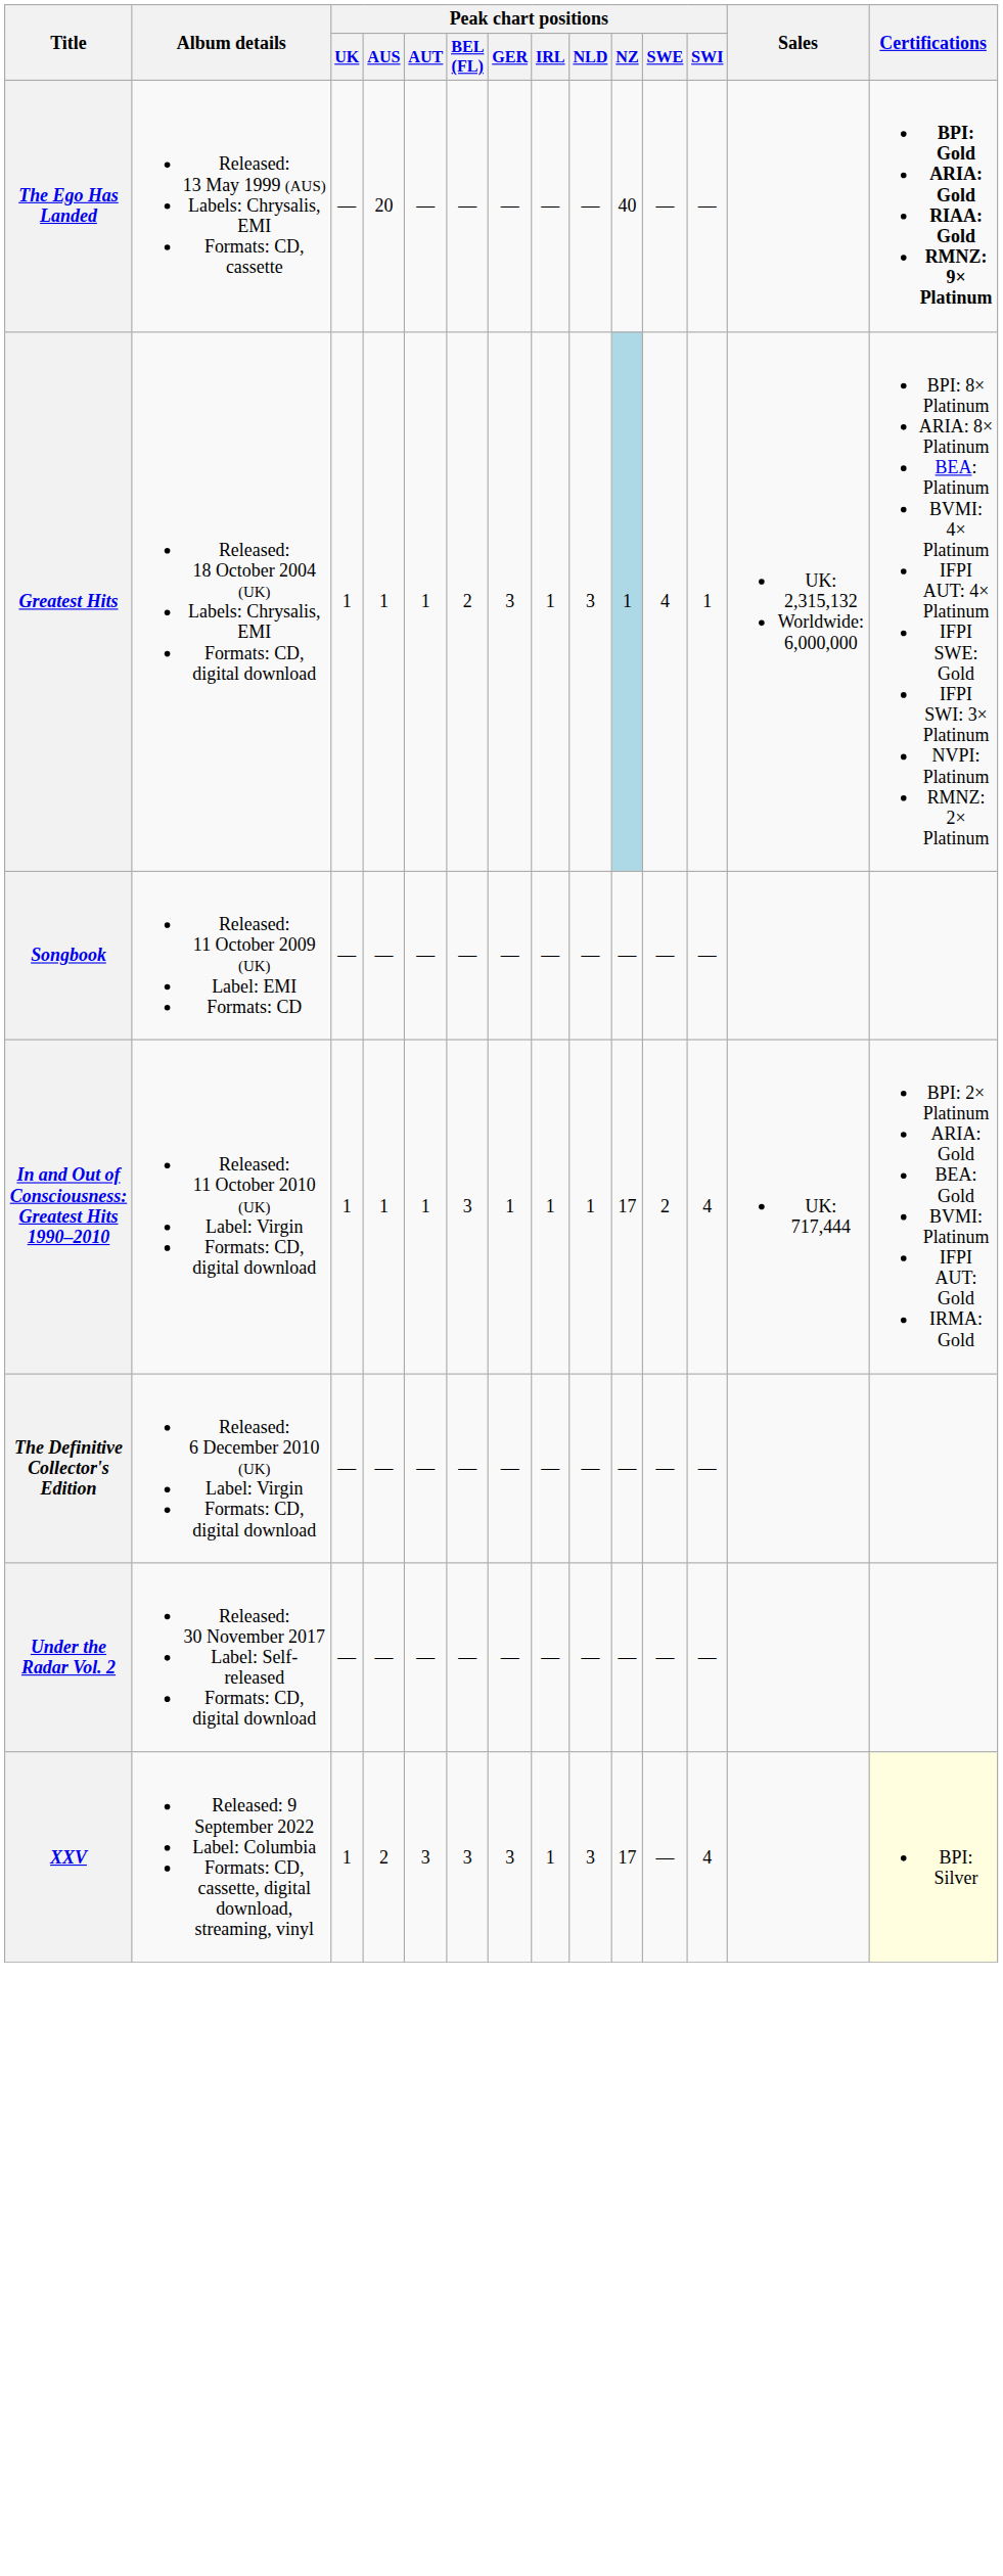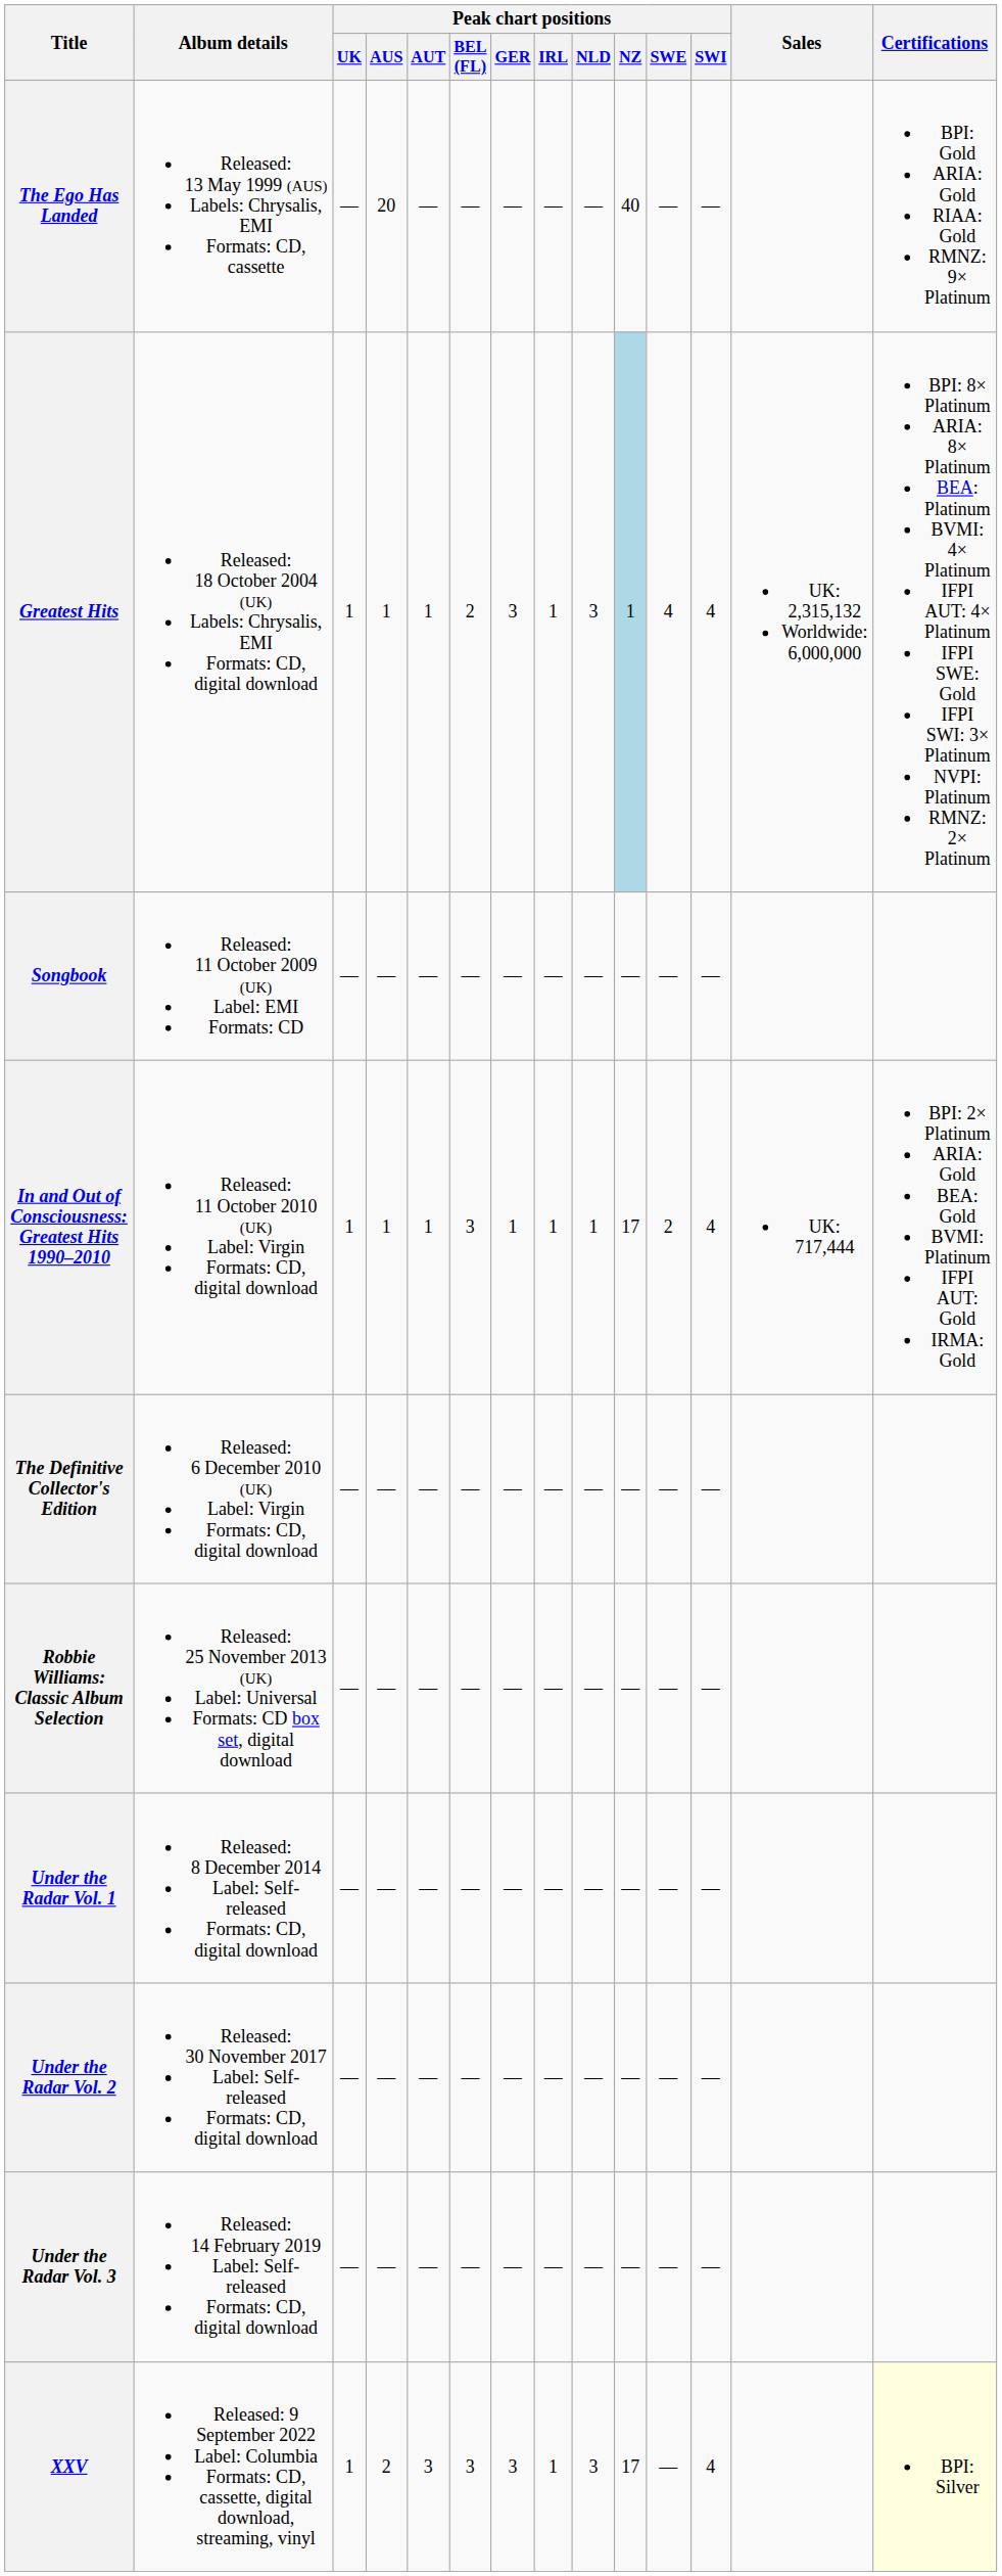 <table class="wikitable plainrowheaders" style="text-align:center;" border="1">
 <tr>
 <th scope="col" rowspan="2" style="width:14em;">Title</th>
 <th scope="col" rowspan="2" style="width:19em;">Album details</th>
 <th scope="col" colspan="10">Peak chart positions</th>
 <th scope="col" rowspan="2" style="width:11em;">Sales</th>
 <th scope="col" rowspan="2" style="width:14em;"><a href='#'>Certifications</a></th>
 </tr>
 <tr>
 <th scope="col" style="width:3em;font-size:90%;"><a href='#'>UK</a><br></th>
 <th scope="col" style="width:3em;font-size:90%;"><a href='#'>AUS</a><br></th>
 <th scope="col" style="width:3em;font-size:90%;"><a href='#'>AUT</a><br></th>
 <th scope="col" style="width:3em;font-size:90%;"><a href='#'>BEL<br>(FL)</a><br></th>
 <th scope="col" style="width:3em;font-size:90%;"><a href='#'>GER</a><br></th>
 <th scope="col" style="width:3em;font-size:90%;"><a href='#'>IRL</a><br></th>
 <th scope="col" style="width:3em;font-size:90%;"><a href='#'>NLD</a><br></th>
 <th scope="col" style="width:3em;font-size:90%;"><a href='#'>NZ</a><br></th>
 <th scope="col" style="width:3em;font-size:90%;"><a href='#'>SWE</a><br></th>
 <th scope="col" style="width:3em;font-size:90%;"><a href='#'>SWI</a><br></th>
 </tr>
 <tr>
 <th scope="row"><em><a href='#'>The Ego Has Landed</a></em></th>
 <td><br><ul><li>Released: 13 May 1999 <small>(AUS)</small></li><li>Labels: Chrysalis, EMI</li><li>Formats: CD, cassette</li></ul></td>
 <td>—</td>
 <td>20</td>
 <td>—</td>
 <td>—</td>
 <td>—</td>
 <td>—</td>
 <td>—</td>
 <td>40</td>
 <td>—</td>
 <td>—</td>
 <td></td>
-<td><strong><br><ul><li>BPI: Gold</li><li>ARIA: Gold</li><li>RIAA: Gold </li><li>RMNZ: 9× Platinum</li></ul></strong></td>
+<td><br><ul><li>BPI: Gold</li><li>ARIA: Gold</li><li>RIAA: Gold </li><li>RMNZ: 9× Platinum</li></ul></td>
 </tr>
 <tr>
 <th scope="row"><em><a href='#'>Greatest Hits</a></em></th>
 <td><br><ul><li>Released: 18 October 2004 <small>(UK)</small></li><li>Labels: Chrysalis, EMI</li><li>Formats: CD, digital download</li></ul></td>
 <td>1</td>
 <td>1</td>
 <td>1</td>
 <td>2</td>
 <td>3</td>
 <td>1</td>
 <td>3</td>
 <td style="background: lightblue;">1</td>
 <td>4</td>
-<td>1</td>
+<td>4</td>
 <td><br><ul><li>UK: 2,315,132</li><li>Worldwide: 6,000,000</li></ul></td>
 <td><br><ul><li>BPI: 8× Platinum</li><li>ARIA: 8× Platinum</li><li><a href='#'>BEA</a>: Platinum</li><li>BVMI: 4× Platinum</li><li>IFPI AUT: 4× Platinum</li><li>IFPI SWE: Gold</li><li>IFPI SWI: 3× Platinum</li><li>NVPI: Platinum</li><li>RMNZ: 2× Platinum</li></ul></td>
 </tr>
 <tr>
 <th scope="row"><em><a href='#'>Songbook</a></em></th>
 <td><br><ul><li>Released: 11 October 2009 <small>(UK)</small></li><li>Label: EMI</li><li>Formats: CD</li></ul></td>
 <td>—</td>
 <td>—</td>
 <td>—</td>
 <td>—</td>
 <td>—</td>
 <td>—</td>
 <td>—</td>
 <td>—</td>
 <td>—</td>
 <td>—</td>
 <td></td>
 <td></td>
 </tr>
 <tr>
 <th scope="row"><em><a href='#'>In and Out of Consciousness: Greatest Hits 1990–2010</a></em></th>
 <td><br><ul><li>Released: 11 October 2010 <small>(UK)</small></li><li>Label: Virgin</li><li>Formats: CD, digital download</li></ul></td>
 <td>1</td>
 <td>1</td>
 <td>1</td>
 <td>3</td>
 <td>1</td>
 <td>1</td>
 <td>1</td>
 <td>17</td>
 <td>2</td>
 <td>4</td>
 <td><br><ul><li>UK: 717,444</li></ul></td>
 <td><br><ul><li>BPI: 2× Platinum</li><li>ARIA: Gold</li><li>BEA: Gold</li><li>BVMI: Platinum</li><li>IFPI AUT: Gold</li><li>IRMA: Gold</li></ul></td>
 </tr>
 <tr>
 <th scope="row"><em>The Definitive Collector's Edition</em></th>
 <td><br><ul><li>Released: 6 December 2010 <small>(UK)</small></li><li>Label: Virgin</li><li>Formats: CD, digital download</li></ul></td>
 <td>—</td>
 <td>—</td>
 <td>—</td>
 <td>—</td>
 <td>—</td>
 <td>—</td>
 <td>—</td>
 <td>—</td>
 <td>—</td>
 <td>—</td>
 <td></td>
 <td></td>
 </tr>
 <tr>
+<th scope="row"><em>Robbie Williams: <br>Classic Album Selection</em></th>
+<td><br><ul><li>Released: 25 November 2013 <small>(UK)</small></li><li>Label: Universal</li><li>Formats: CD <a href='#'>box set</a>, digital download</li></ul></td>
+<td>—</td>
+<td>—</td>
+<td>—</td>
+<td>—</td>
+<td>—</td>
+<td>—</td>
+<td>—</td>
+<td>—</td>
+<td>—</td>
+<td>—</td>
+<td></td>
+<td></td>
+</tr>
+<tr>
+<th scope="row"><em><a href='#'>Under the Radar Vol. 1</a></em></th>
+<td><br><ul><li>Released: 8 December 2014</li><li>Label: Self-released</li><li>Formats: CD, digital download</li></ul></td>
+<td>—</td>
+<td>—</td>
+<td>—</td>
+<td>—</td>
+<td>—</td>
+<td>—</td>
+<td>—</td>
+<td>—</td>
+<td>—</td>
+<td>—</td>
+<td></td>
+<td></td>
+</tr>
+<tr>
 <th scope="row"><em><a href='#'>Under the Radar Vol. 2</a></em></th>
 <td><br><ul><li>Released: 30 November 2017</li><li>Label: Self-released</li><li>Formats: CD, digital download</li></ul></td>
+<td>—</td>
+<td>—</td>
+<td>—</td>
+<td>—</td>
+<td>—</td>
+<td>—</td>
+<td>—</td>
+<td>—</td>
+<td>—</td>
+<td>—</td>
+<td></td>
+<td></td>
+</tr>
+<tr>
+<th scope="row"><em>Under the Radar Vol. 3</em></th>
+<td><br><ul><li>Released: 14 February 2019</li><li>Label: Self-released</li><li>Formats: CD, digital download</li></ul></td>
 <td>—</td>
 <td>—</td>
 <td>—</td>
 <td>—</td>
 <td>—</td>
 <td>—</td>
 <td>—</td>
 <td>—</td>
 <td>—</td>
 <td>—</td>
 <td></td>
 <td></td>
 </tr>
 <tr>
 <th scope="row"><em><a href='#'>XXV</a></em></th>
 <td><br><ul><li>Released: 9 September 2022</li><li>Label: Columbia</li><li>Formats: CD, cassette, digital download, streaming, vinyl</li></ul></td>
 <td>1</td>
 <td>2</td>
 <td>3</td>
 <td>3</td>
 <td>3</td>
 <td>1</td>
 <td>3</td>
 <td>17</td>
 <td>—</td>
 <td>4</td>
 <td></td>
 <td style="background: lightyellow;"><br><ul><li>BPI: Silver</li></ul></td>
 </tr>
 </table>
